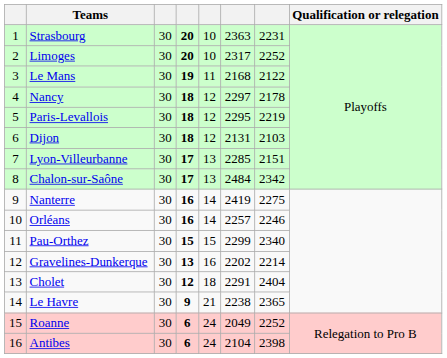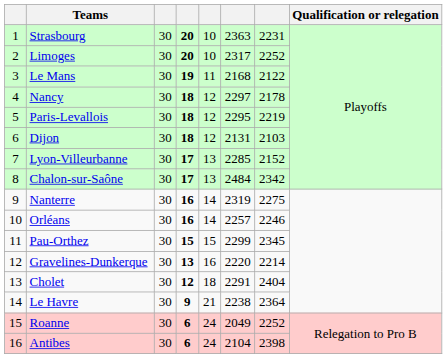 <table class="wikitable" style="text-align: center;">
 <tr>
 <th width=20></th>
 <th width=150>Teams</th>
 <th width=20></th>
 <th width=20></th>
 <th width=20></th>
 <th width=35></th>
 <th width=35></th>
 <th>Qualification or relegation</th>
 </tr>
 <tr bgcolor=ccffcc>
 <td>1</td>
 <td align="left"><a href='#'>Strasbourg</a></td>
 <td>30</td>
 <td><strong>20</strong></td>
 <td>10</td>
 <td>2363</td>
 <td>2231</td>
 <td rowspan=8 align="center">Playoffs</td>
 </tr>
 <tr bgcolor=ccffcc>
 <td>2</td>
 <td align="left"><a href='#'>Limoges</a></td>
 <td>30</td>
 <td><strong>20</strong></td>
 <td>10</td>
 <td>2317</td>
 <td>2252</td>
 </tr>
 <tr bgcolor=ccffcc>
 <td>3</td>
 <td align="left"><a href='#'>Le Mans</a></td>
 <td>30</td>
 <td><strong>19</strong></td>
 <td>11</td>
 <td>2168</td>
 <td>2122</td>
 </tr>
 <tr bgcolor=ccffcc>
 <td>4</td>
 <td align="left"><a href='#'>Nancy</a></td>
 <td>30</td>
 <td><strong>18</strong></td>
 <td>12</td>
 <td>2297</td>
 <td>2178</td>
 </tr>
 <tr bgcolor=ccffcc>
 <td>5</td>
 <td align="left"><a href='#'>Paris-Levallois</a></td>
 <td>30</td>
 <td><strong>18</strong></td>
 <td>12</td>
 <td>2295</td>
 <td>2219</td>
 </tr>
 <tr bgcolor=ccffcc>
 <td>6</td>
 <td align="left"><a href='#'>Dijon</a></td>
 <td>30</td>
 <td><strong>18</strong></td>
 <td>12</td>
 <td>2131</td>
 <td>2103</td>
 </tr>
 <tr bgcolor=ccffcc>
 <td>7</td>
 <td align="left"><a href='#'>Lyon-Villeurbanne</a></td>
 <td>30</td>
 <td><strong>17</strong></td>
 <td>13</td>
 <td>2285</td>
-<td>2151</td>
+<td>2152</td>
 </tr>
 <tr bgcolor=ccffcc>
 <td>8</td>
 <td align="left"><a href='#'>Chalon-sur-Saône</a></td>
 <td>30</td>
 <td><strong>17</strong></td>
 <td>13</td>
 <td>2484</td>
 <td>2342</td>
 </tr>
 <tr>
 <td>9</td>
 <td align="left"><a href='#'>Nanterre</a></td>
 <td>30</td>
 <td><strong>16</strong></td>
 <td>14</td>
-<td>2419</td>
+<td>2319</td>
 <td>2275</td>
 </tr>
 <tr>
 <td>10</td>
 <td align="left"><a href='#'>Orléans</a></td>
 <td>30</td>
 <td><strong>16</strong></td>
 <td>14</td>
 <td>2257</td>
 <td>2246</td>
 </tr>
 <tr>
 <td>11</td>
 <td align="left"><a href='#'>Pau-Orthez</a></td>
 <td>30</td>
 <td><strong>15</strong></td>
 <td>15</td>
 <td>2299</td>
-<td>2340</td>
+<td>2345</td>
 </tr>
 <tr>
 <td>12</td>
 <td align="left"><a href='#'>Gravelines-Dunkerque</a></td>
 <td>30</td>
 <td><strong>13</strong></td>
 <td>16</td>
-<td>2202</td>
+<td>2220</td>
 <td>2214</td>
 </tr>
 <tr>
 <td>13</td>
 <td align="left"><a href='#'>Cholet</a></td>
 <td>30</td>
 <td><strong>12</strong></td>
 <td>18</td>
 <td>2291</td>
 <td>2404</td>
 </tr>
 <tr>
 <td>14</td>
 <td align="left"><a href='#'>Le Havre</a></td>
 <td>30</td>
 <td><strong>9</strong></td>
 <td>21</td>
 <td>2238</td>
-<td>2365</td>
+<td>2364</td>
 </tr>
 <tr bgcolor=FFCCCC>
 <td>15</td>
 <td align="left"><a href='#'>Roanne</a></td>
 <td>30</td>
 <td><strong>6</strong></td>
 <td>24</td>
 <td>2049</td>
 <td>2252</td>
 <td rowspan=2>Relegation to Pro B</td>
 </tr>
 <tr bgcolor=FFCCCC>
 <td>16</td>
 <td align="left"><a href='#'>Antibes</a></td>
 <td>30</td>
 <td><strong>6</strong></td>
 <td>24</td>
 <td>2104</td>
 <td>2398</td>
 </tr>
 </table>
